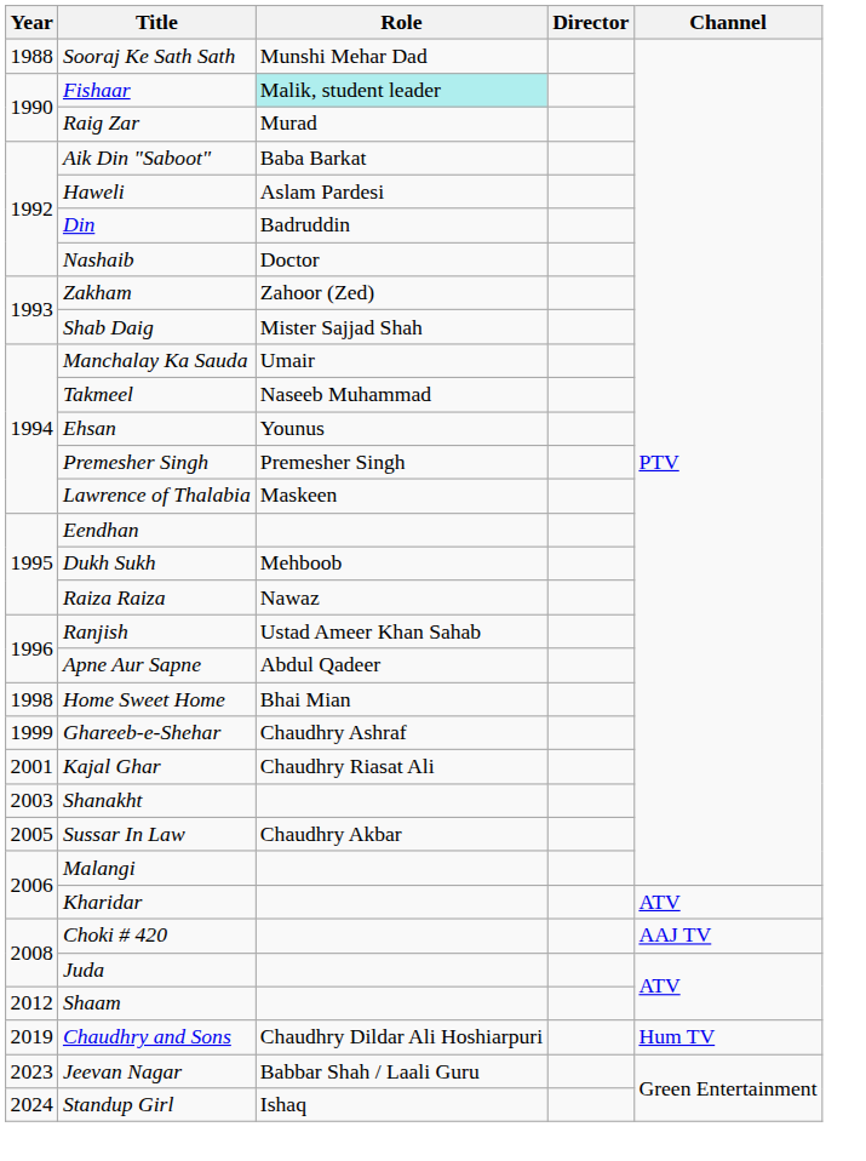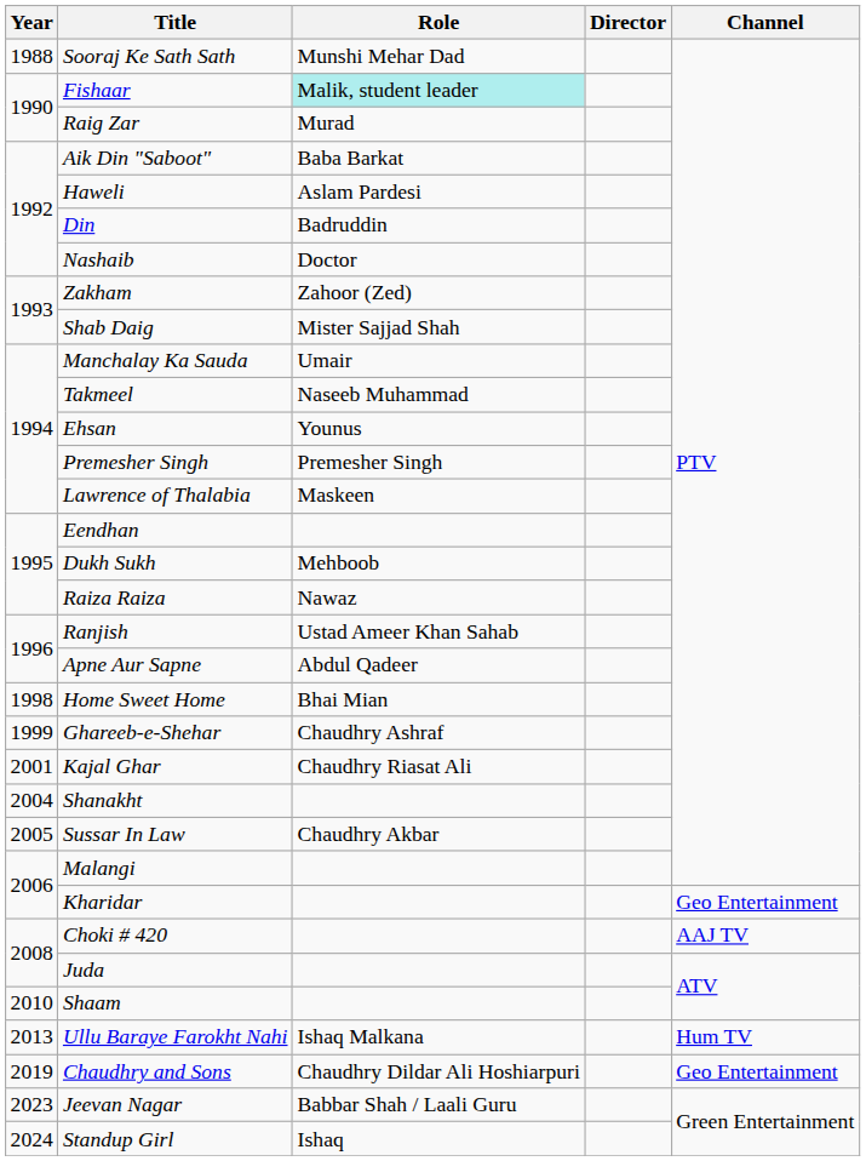 <table class="wikitable sortable">
 <tr>
 <th>Year</th>
 <th>Title</th>
 <th>Role</th>
 <th>Director</th>
 <th>Channel</th>
 </tr>
 <tr>
 <td>1988</td>
 <td><em>Sooraj Ke Sath Sath</em></td>
 <td>Munshi Mehar Dad</td>
 <td></td>
 <td rowspan="25"><a href='#'>PTV</a></td>
 </tr>
 <tr>
 <td rowspan="2">1990</td>
 <td><em><a href='#'>Fishaar</a></em></td>
 <td style="background: paleturquoise;">Malik, student leader</td>
 <td></td>
 </tr>
 <tr>
 <td><em>Raig Zar</em></td>
 <td>Murad</td>
 <td></td>
 </tr>
 <tr>
 <td rowspan="4">1992</td>
 <td><em>Aik Din "Saboot"</em></td>
 <td>Baba Barkat</td>
 <td></td>
 </tr>
 <tr>
 <td><em>Haweli</em></td>
 <td>Aslam Pardesi</td>
 <td></td>
 </tr>
 <tr>
 <td><em><a href='#'>Din</a></em></td>
 <td>Badruddin</td>
 <td></td>
 </tr>
 <tr>
 <td><em>Nashaib</em></td>
 <td>Doctor</td>
 <td></td>
 </tr>
 <tr>
 <td rowspan="2">1993</td>
 <td><em>Zakham</em></td>
 <td>Zahoor (Zed)</td>
 <td></td>
 </tr>
 <tr>
 <td><em>Shab Daig</em></td>
 <td>Mister Sajjad Shah</td>
 <td></td>
 </tr>
 <tr>
 <td rowspan="5">1994</td>
 <td><em>Manchalay Ka Sauda</em></td>
 <td>Umair</td>
 <td></td>
 </tr>
 <tr>
 <td><em>Takmeel</em></td>
 <td>Naseeb Muhammad</td>
 <td></td>
 </tr>
 <tr>
 <td><em>Ehsan</em></td>
 <td>Younus</td>
 <td></td>
 </tr>
 <tr>
 <td><em>Premesher Singh</em></td>
 <td>Premesher Singh</td>
 <td></td>
 </tr>
 <tr>
 <td><em>Lawrence of Thalabia</em></td>
 <td>Maskeen</td>
 <td></td>
 </tr>
 <tr>
 <td rowspan="3">1995</td>
 <td><em>Eendhan</em></td>
 <td></td>
 <td></td>
 </tr>
 <tr>
 <td><em>Dukh Sukh</em></td>
 <td>Mehboob</td>
 <td></td>
 </tr>
 <tr>
 <td><em>Raiza Raiza</em></td>
 <td>Nawaz</td>
 <td></td>
 </tr>
 <tr>
 <td rowspan="2">1996</td>
 <td><em>Ranjish</em></td>
 <td>Ustad Ameer Khan Sahab</td>
 <td></td>
 </tr>
 <tr>
 <td><em>Apne Aur Sapne</em></td>
 <td>Abdul Qadeer</td>
 <td></td>
 </tr>
 <tr>
 <td>1998</td>
 <td><em>Home Sweet Home</em></td>
 <td>Bhai Mian</td>
 <td></td>
 </tr>
 <tr>
 <td>1999</td>
 <td><em>Ghareeb-e-Shehar</em></td>
 <td>Chaudhry Ashraf</td>
 <td></td>
 </tr>
 <tr>
 <td>2001</td>
 <td><em>Kajal Ghar</em></td>
 <td>Chaudhry Riasat Ali</td>
 <td></td>
 </tr>
 <tr>
-<td>2003</td>
+<td>2004</td>
 <td><em>Shanakht</em></td>
 <td></td>
 <td></td>
 </tr>
 <tr>
 <td>2005</td>
 <td><em>Sussar In Law</em></td>
 <td>Chaudhry Akbar</td>
 <td></td>
 </tr>
 <tr>
 <td rowspan="2">2006</td>
 <td><em>Malangi</em></td>
 <td></td>
 <td></td>
 </tr>
 <tr>
 <td><em>Kharidar</em></td>
 <td></td>
 <td></td>
-<td><a href='#'>ATV</a></td>
+<td><a href='#'>Geo Entertainment</a></td>
 </tr>
 <tr>
 <td rowspan="2">2008</td>
 <td><em>Choki # 420</em></td>
 <td></td>
 <td></td>
 <td><a href='#'>AAJ TV</a></td>
 </tr>
 <tr>
 <td><em>Juda</em></td>
 <td></td>
 <td></td>
 <td rowspan="2"><a href='#'>ATV</a></td>
 </tr>
 <tr>
-<td>2012</td>
+<td>2010</td>
 <td><em>Shaam</em></td>
 <td></td>
 <td></td>
+</tr>
+<tr>
+<td>2013</td>
+<td><em><a href='#'>Ullu Baraye Farokht Nahi</a></em></td>
+<td>Ishaq Malkana</td>
+<td></td>
+<td><a href='#'>Hum TV</a></td>
 </tr>
 <tr>
 <td>2019</td>
 <td><em><a href='#'>Chaudhry and Sons</a></em></td>
 <td>Chaudhry Dildar Ali Hoshiarpuri</td>
 <td></td>
-<td><a href='#'>Hum TV</a></td>
+<td><a href='#'>Geo Entertainment</a></td>
 </tr>
 <tr>
 <td>2023</td>
 <td><em>Jeevan Nagar</em></td>
 <td>Babbar Shah / Laali Guru</td>
 <td></td>
 <td rowspan="2">Green Entertainment</td>
 </tr>
 <tr>
 <td>2024</td>
 <td><em>Standup Girl</em></td>
 <td>Ishaq</td>
 <td></td>
 </tr>
 </table>
